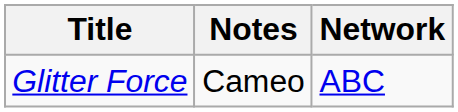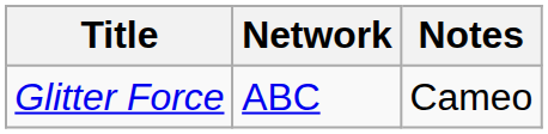 <table class="wikitable">
 <tr>
 <th>Title</th>
+<th>Network</th>
 <th>Notes</th>
-<th>Network</th>
 </tr>
 <tr>
 <td><em><a href='#'>Glitter Force</a></em></td>
+<td><a href='#'>ABC</a></td>
 <td>Cameo</td>
-<td><a href='#'>ABC</a></td>
 </tr>
 </table>
